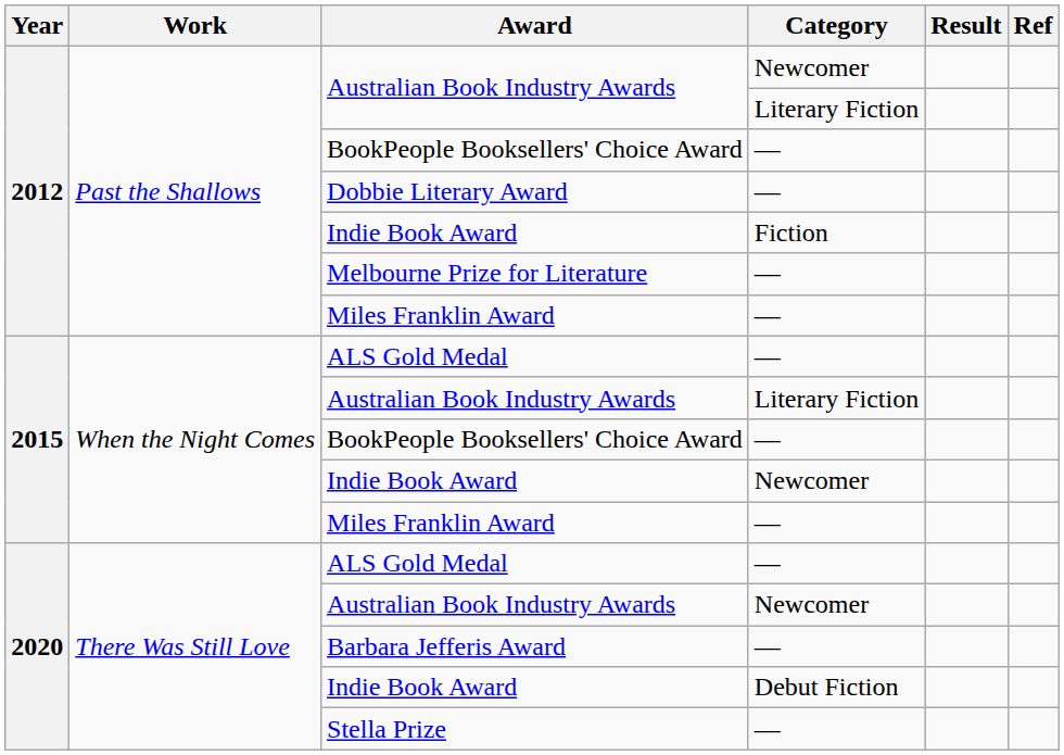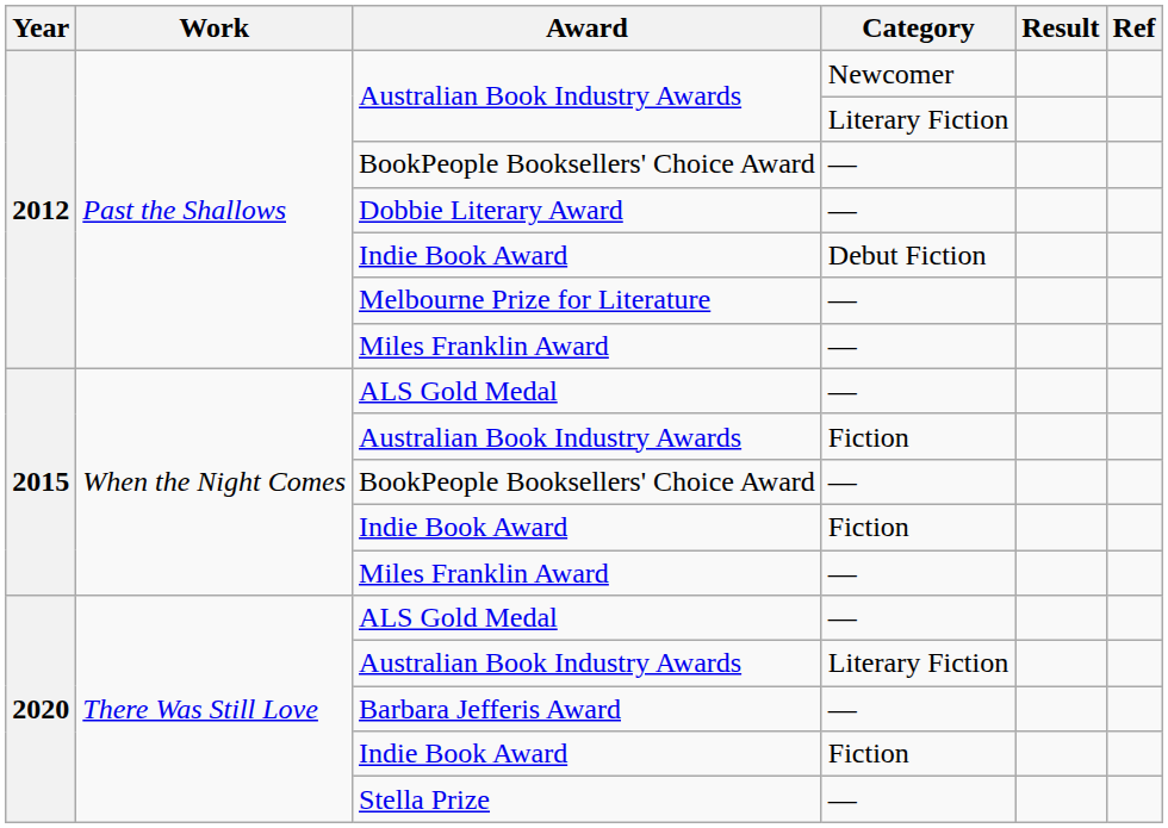 <table class="wikitable">
 <tr>
 <th>Year</th>
 <th>Work</th>
 <th>Award</th>
 <th>Category</th>
 <th>Result</th>
 <th>Ref</th>
 </tr>
 <tr>
 <th rowspan="7">2012</th>
 <td rowspan="7"><em><a href='#'>Past the Shallows</a></em></td>
 <td rowspan="2"><a href='#'>Australian Book Industry Awards</a></td>
 <td>Newcomer</td>
 <td></td>
 <td></td>
 </tr>
 <tr>
 <td>Literary Fiction</td>
 <td></td>
 <td></td>
 </tr>
 <tr>
 <td>BookPeople Booksellers' Choice Award</td>
 <td>—</td>
 <td></td>
 <td></td>
 </tr>
 <tr>
 <td><a href='#'>Dobbie Literary Award</a></td>
 <td>—</td>
 <td></td>
 <td></td>
 </tr>
 <tr>
 <td><a href='#'>Indie Book Award</a></td>
-<td>Fiction</td>
+<td>Debut Fiction</td>
 <td></td>
 <td></td>
 </tr>
 <tr>
 <td><a href='#'>Melbourne Prize for Literature</a></td>
 <td>—</td>
 <td></td>
 <td></td>
 </tr>
 <tr>
 <td><a href='#'>Miles Franklin Award</a></td>
 <td>—</td>
 <td></td>
 <td></td>
 </tr>
 <tr>
 <th rowspan="5">2015</th>
 <td rowspan="5"><em>When the Night Comes</em></td>
 <td><a href='#'>ALS Gold Medal</a></td>
 <td>—</td>
 <td></td>
 <td></td>
 </tr>
 <tr>
 <td><a href='#'>Australian Book Industry Awards</a></td>
-<td>Literary Fiction</td>
+<td>Fiction</td>
 <td></td>
 <td></td>
 </tr>
 <tr>
 <td>BookPeople Booksellers' Choice Award</td>
 <td>—</td>
 <td></td>
 <td></td>
 </tr>
 <tr>
 <td><a href='#'>Indie Book Award</a></td>
-<td>Newcomer</td>
+<td>Fiction</td>
 <td></td>
 <td></td>
 </tr>
 <tr>
 <td><a href='#'>Miles Franklin Award</a></td>
 <td>—</td>
 <td></td>
 <td></td>
 </tr>
 <tr>
 <th rowspan="5">2020</th>
 <td rowspan="5"><em><a href='#'>There Was Still Love</a></em></td>
 <td><a href='#'>ALS Gold Medal</a></td>
 <td>—</td>
 <td></td>
 <td></td>
 </tr>
 <tr>
 <td><a href='#'>Australian Book Industry Awards</a></td>
-<td>Newcomer</td>
+<td>Literary Fiction</td>
 <td></td>
 <td></td>
 </tr>
 <tr>
 <td><a href='#'>Barbara Jefferis Award</a></td>
 <td>—</td>
 <td></td>
 <td></td>
 </tr>
 <tr>
 <td><a href='#'>Indie Book Award</a></td>
-<td>Debut Fiction</td>
+<td>Fiction</td>
 <td></td>
 <td></td>
 </tr>
 <tr>
 <td><a href='#'>Stella Prize</a></td>
 <td>—</td>
 <td></td>
 <td></td>
 </tr>
 </table>
